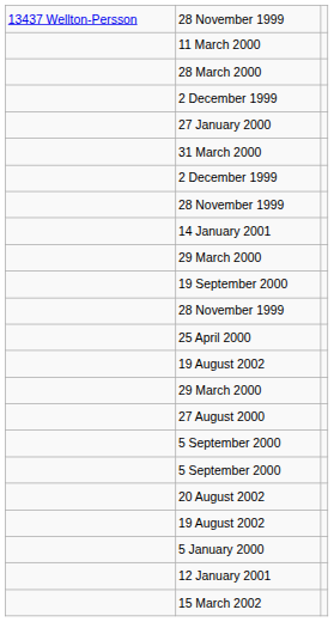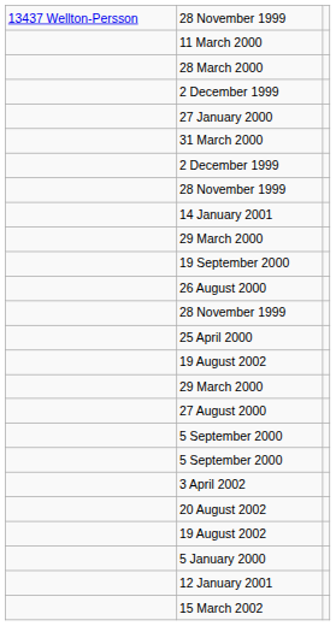 <table class="wikitable" style="font-size: 89%; float: left; width: 26em; margin-right: 1em; height: 700px">
 <tr>
 <td><a href='#'>13437 Wellton-Persson</a></td>
 <td>28 November 1999</td>
 <td></td>
 </tr>
 <tr>
 <td></td>
 <td>11 March 2000</td>
 <td></td>
 </tr>
 <tr>
 <td></td>
 <td>28 March 2000</td>
 <td></td>
 </tr>
 <tr>
 <td></td>
 <td>2 December 1999</td>
 <td></td>
 </tr>
 <tr>
 <td></td>
 <td>27 January 2000</td>
 <td></td>
 </tr>
 <tr>
 <td></td>
 <td>31 March 2000</td>
 <td></td>
 </tr>
 <tr>
 <td></td>
 <td>2 December 1999</td>
 <td></td>
 </tr>
 <tr>
 <td></td>
 <td>28 November 1999</td>
 <td></td>
 </tr>
 <tr>
 <td></td>
 <td>14 January 2001</td>
 <td></td>
 </tr>
 <tr>
 <td></td>
 <td>29 March 2000</td>
 <td></td>
 </tr>
 <tr>
 <td></td>
 <td>19 September 2000</td>
 <td></td>
 </tr>
 <tr>
 <td></td>
+<td>26 August 2000</td>
+<td></td>
+</tr>
+<tr>
+<td></td>
 <td>28 November 1999</td>
 <td></td>
 </tr>
 <tr>
 <td></td>
 <td>25 April 2000</td>
 <td></td>
 </tr>
 <tr>
 <td></td>
 <td>19 August 2002</td>
 <td></td>
 </tr>
 <tr>
 <td></td>
 <td>29 March 2000</td>
 <td></td>
 </tr>
 <tr>
 <td></td>
 <td>27 August 2000</td>
 <td></td>
 </tr>
 <tr>
 <td></td>
 <td>5 September 2000</td>
 <td></td>
 </tr>
 <tr>
 <td></td>
 <td>5 September 2000</td>
 <td></td>
 </tr>
 <tr>
 <td></td>
+<td>3 April 2002</td>
+<td></td>
+</tr>
+<tr>
+<td></td>
 <td>20 August 2002</td>
 <td></td>
 </tr>
 <tr>
 <td></td>
 <td>19 August 2002</td>
 <td></td>
 </tr>
 <tr>
 <td></td>
 <td>5 January 2000</td>
 <td></td>
 </tr>
 <tr>
 <td></td>
 <td>12 January 2001</td>
 <td></td>
 </tr>
 <tr>
 <td></td>
 <td>15 March 2002</td>
 <td></td>
 </tr>
 </table>
